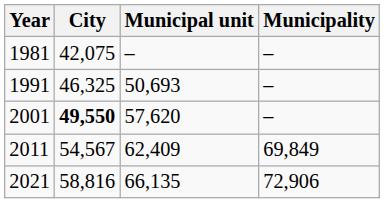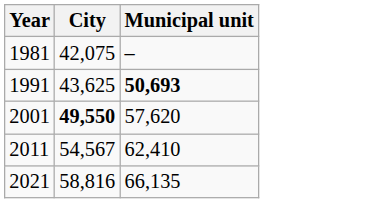 <table class=wikitable>
 <tr>
 <th>Year</th>
 <th>City</th>
 <th>Municipal unit</th>
-<th>Municipality</th>
 </tr>
 <tr>
 <td>1981</td>
 <td>42,075</td>
 <td>–</td>
-<td>–</td>
 </tr>
 <tr>
 <td>1991</td>
-<td>46,325</td>
-<td>50,693</td>
-<td>–</td>
+<td>43,625</td>
+<td><strong>50,693</strong></td>
 </tr>
 <tr>
 <td>2001</td>
 <td><strong>49,550</strong></td>
 <td>57,620</td>
-<td>–</td>
 </tr>
 <tr>
 <td>2011</td>
 <td>54,567</td>
-<td>62,409</td>
-<td>69,849</td>
+<td>62,410</td>
 </tr>
 <tr>
 <td>2021</td>
 <td>58,816</td>
 <td>66,135</td>
-<td>72,906</td>
 </tr>
 </table>
